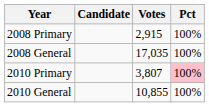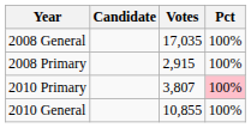 <table class="wikitable" style="margin:0.5em ; font-size:95%">
 <tr>
 <th>Year</th>
 <th>Candidate</th>
 <th>Votes</th>
 <th>Pct</th>
 </tr>
 <tr>
+<td>2008 General</td>
+<td></td>
+<td>17,035</td>
+<td>100%</td>
+</tr>
+<tr>
 <td>2008 Primary</td>
 <td></td>
 <td>2,915</td>
-<td>100%</td>
-</tr>
-<tr>
-<td>2008 General</td>
-<td></td>
-<td>17,035</td>
 <td>100%</td>
 </tr>
 <tr>
 <td>2010 Primary</td>
 <td></td>
 <td>3,807</td>
 <td style="background: pink;">100%</td>
 </tr>
 <tr>
 <td>2010 General</td>
 <td></td>
 <td>10,855</td>
 <td>100%</td>
 </tr>
 </table>
